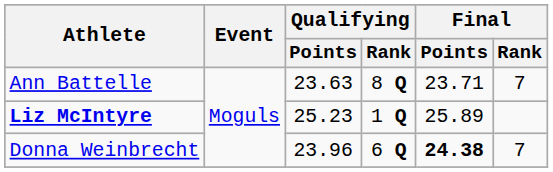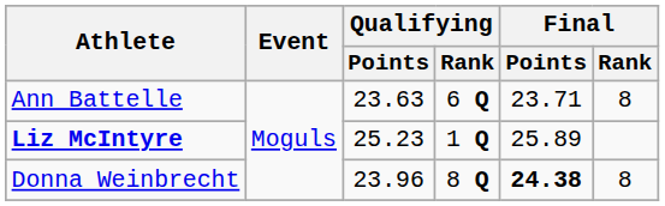 <table class=wikitable style=font-size:90%;text-align:center>
 <tr>
 <th rowspan=2>Athlete</th>
 <th rowspan=2>Event</th>
 <th colspan=2>Qualifying</th>
 <th colspan=2>Final</th>
 </tr>
 <tr style=font-size:95%>
 <th>Points</th>
 <th>Rank</th>
 <th>Points</th>
 <th>Rank</th>
 </tr>
 <tr>
 <td align=left><a href='#'>Ann Battelle</a></td>
 <td align=left rowspan=3><a href='#'>Moguls</a></td>
 <td>23.63</td>
-<td>8 <strong>Q</strong></td>
+<td>6 <strong>Q</strong></td>
 <td>23.71</td>
-<td>7</td>
+<td>8</td>
 </tr>
 <tr>
 <td align=left><strong><a href='#'>Liz McIntyre</a></strong></td>
 <td>25.23</td>
 <td>1 <strong>Q</strong></td>
 <td>25.89</td>
 <td></td>
 </tr>
 <tr>
 <td align=left><a href='#'>Donna Weinbrecht</a></td>
 <td>23.96</td>
-<td>6 <strong>Q</strong></td>
+<td>8 <strong>Q</strong></td>
 <td><strong>24.38</strong></td>
-<td>7</td>
+<td>8</td>
 </tr>
 </table>
